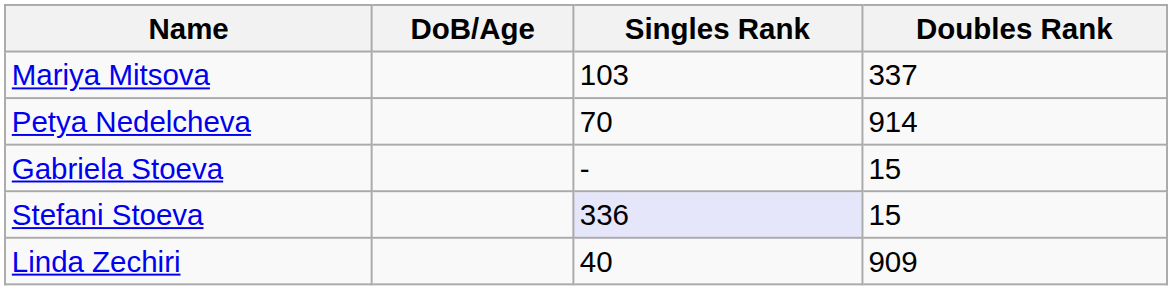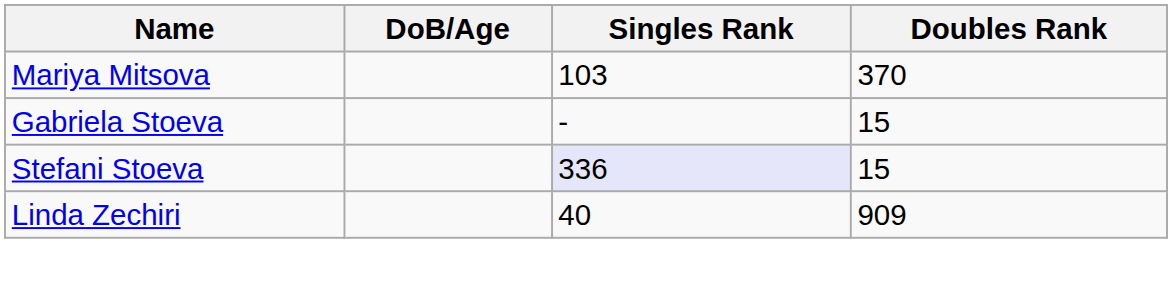 <table class="wikitable"  style="width:600px; font-size:95%;">
 <tr>
 <th align="left">Name</th>
 <th align="left">DoB/Age</th>
 <th align="left">Singles Rank</th>
 <th align="left">Doubles Rank</th>
 </tr>
 <tr>
 <td><a href='#'>Mariya Mitsova</a></td>
 <td></td>
 <td>103</td>
-<td>337</td>
-</tr>
-<tr>
-<td><a href='#'>Petya Nedelcheva</a></td>
-<td></td>
-<td>70</td>
-<td>914</td>
+<td>370</td>
 </tr>
 <tr>
 <td><a href='#'>Gabriela Stoeva</a></td>
 <td></td>
 <td>-</td>
 <td>15</td>
 </tr>
 <tr>
 <td><a href='#'>Stefani Stoeva</a></td>
 <td></td>
 <td style="background: lavender;">336</td>
 <td>15</td>
 </tr>
 <tr>
 <td><a href='#'>Linda Zechiri</a></td>
 <td></td>
 <td>40</td>
 <td>909</td>
 </tr>
 </table>
